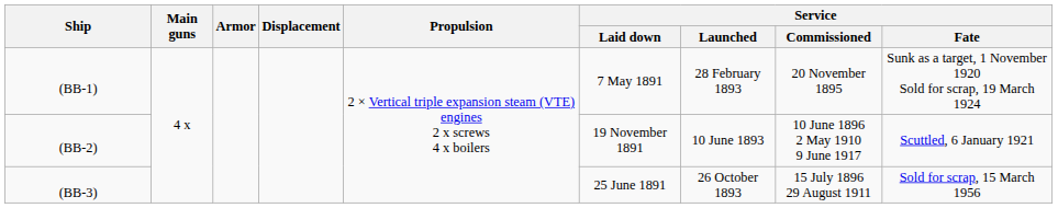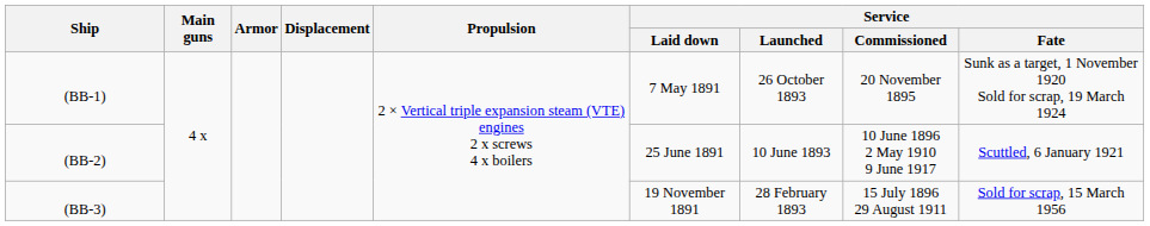 <table class="wikitable" style="width:98%;">
 <tr valign="center">
 <th scope="col" rowspan="2" style="text-align:center; width:14%;">Ship</th>
 <th scope="col" style="text-align:center;" rowspan="2">Main guns</th>
 <th scope="col" style="text-align:center;" rowspan="2">Armor</th>
 <th scope="col" style="text-align:center;" rowspan="2">Displacement</th>
 <th scope="col" style="text-align:center;" rowspan="2">Propulsion</th>
 <th scope="col" style="text-align:center;" colspan="4">Service</th>
 </tr>
 <tr valign="top">
 <th scope="col" style="text-align:center;">Laid down</th>
 <th scope="col" style="text-align:center;">Launched</th>
 <th scope="col" style="text-align:center;">Commissioned</th>
 <th scope="col" style="text-align:center;">Fate</th>
 </tr>
 <tr>
 <td style="text-align:center"><br>(BB-1)</td>
 <td style="text-align:center;" rowspan="3">4 x </td>
 <td style="text-align:center;" rowspan="3"></td>
 <td style="text-align:center;" rowspan="3"></td>
 <td style="text-align:center;" rowspan="3">2 × <a href='#'>Vertical triple expansion steam (VTE) engines</a><br>2 x screws<br>4 x boilers</td>
 <td style="text-align:center">7 May 1891</td>
-<td style="text-align:center">28 February 1893</td>
+<td style="text-align:center">26 October 1893</td>
 <td style="text-align:center">20 November 1895</td>
 <td style="text-align:center">Sunk as a target, 1 November 1920<br>Sold for scrap, 19 March 1924</td>
 </tr>
 <tr>
 <td style="text-align:center"><br>(BB-2)</td>
-<td style="text-align:center">19 November 1891</td>
+<td style="text-align:center">25 June 1891</td>
 <td style="text-align:center">10 June 1893</td>
 <td style="text-align:center">10 June 1896<br>2 May 1910<br>9 June 1917</td>
 <td style="text-align:center"><a href='#'>Scuttled</a>, 6 January 1921</td>
 </tr>
 <tr>
 <td style="text-align:center"><br>(BB-3)</td>
-<td style="text-align:center">25 June 1891</td>
-<td style="text-align:center">26 October 1893</td>
+<td style="text-align:center">19 November 1891</td>
+<td style="text-align:center">28 February 1893</td>
 <td style="text-align:center">15 July 1896<br>29 August 1911</td>
 <td style="text-align:center"><a href='#'>Sold for scrap</a>, 15 March 1956</td>
 </tr>
 </table>
